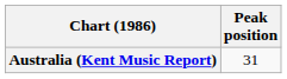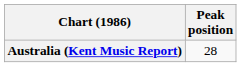 <table class="wikitable sortable plainrowheaders">
 <tr>
 <th>Chart (1986)</th>
 <th>Peak<br>position</th>
 </tr>
 <tr>
 <th scope="row">Australia (<a href='#'>Kent Music Report</a>)</th>
-<td style="text-align:center;">31</td>
+<td style="text-align:center;">28</td>
 </tr>
 </table>
